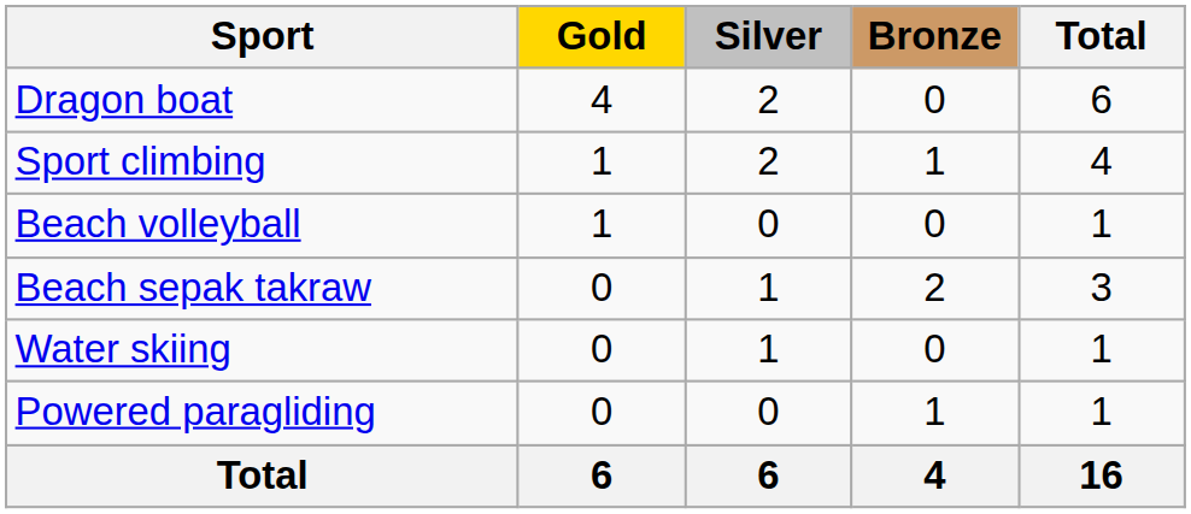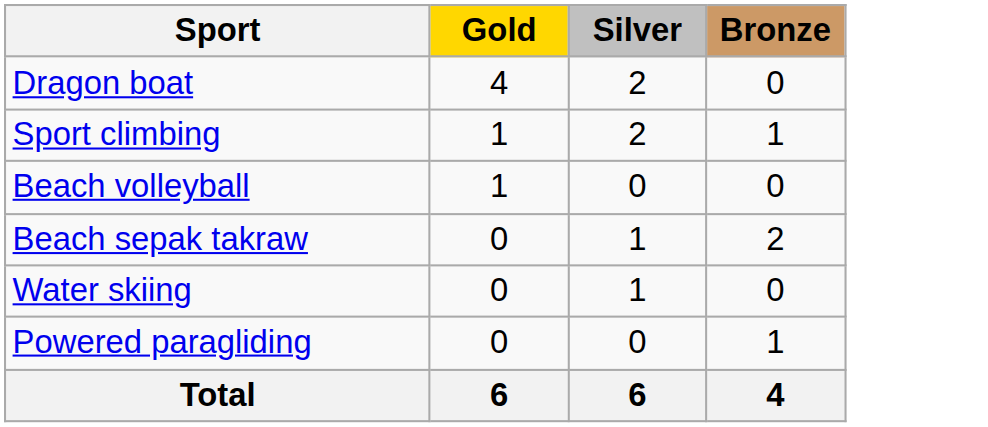 <table class="wikitable" style="text-align:center;">
 <tr>
 <th width=200>Sport</th>
 <td bgcolor=gold width=60><strong>Gold</strong></td>
 <td bgcolor=silver width=60><strong>Silver</strong></td>
 <td bgcolor=#cc9966 width=60><strong>Bronze</strong></td>
-<th width=60>Total</th>
 </tr>
 <tr>
 <td align=left><a href='#'>Dragon boat</a></td>
 <td>4</td>
 <td>2</td>
 <td>0</td>
-<td>6</td>
 </tr>
 <tr>
 <td align=left><a href='#'>Sport climbing</a></td>
 <td>1</td>
 <td>2</td>
 <td>1</td>
-<td>4</td>
 </tr>
 <tr>
 <td align=left><a href='#'>Beach volleyball</a></td>
 <td>1</td>
 <td>0</td>
 <td>0</td>
-<td>1</td>
 </tr>
 <tr>
 <td align=left><a href='#'>Beach sepak takraw</a></td>
 <td>0</td>
 <td>1</td>
 <td>2</td>
-<td>3</td>
 </tr>
 <tr>
 <td align=left><a href='#'>Water skiing</a></td>
 <td>0</td>
 <td>1</td>
 <td>0</td>
-<td>1</td>
 </tr>
 <tr>
 <td align=left><a href='#'>Powered paragliding</a></td>
 <td>0</td>
 <td>0</td>
-<td>1</td>
 <td>1</td>
 </tr>
 <tr>
 <th>Total</th>
 <th>6</th>
 <th>6</th>
 <th>4</th>
-<th>16</th>
 </tr>
 </table>
